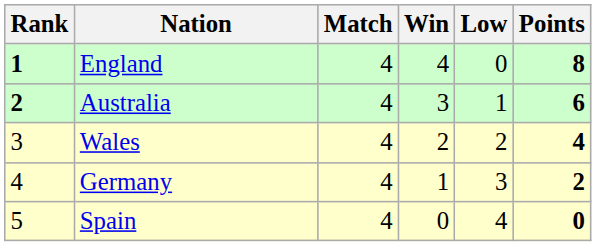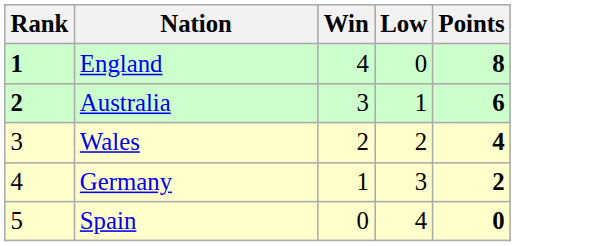 <table class="wikitable">
 <tr>
 <th width=20>Rank</th>
 <th width=150>Nation</th>
-<th width=20>Match</th>
 <th width=20>Win</th>
 <th width=20>Low</th>
 <th width=20>Points</th>
 </tr>
 <tr align="right" style="background:#ccffcc;">
 <td align="left"><strong>1</strong></td>
 <td align="left"> <a href='#'>England</a></td>
 <td>4</td>
-<td>4</td>
 <td>0</td>
 <td><strong>8</strong></td>
 </tr>
 <tr align="right" style="background:#ccffcc;">
 <td align="left"><strong>2</strong></td>
 <td align="left"> <a href='#'>Australia</a></td>
-<td>4</td>
 <td>3</td>
 <td>1</td>
 <td><strong>6</strong></td>
 </tr>
 <tr align="right" style="background:#ffffcc;">
 <td align="left">3</td>
 <td align="left"> <a href='#'>Wales</a></td>
-<td>4</td>
 <td>2</td>
 <td>2</td>
 <td><strong>4</strong></td>
 </tr>
 <tr align="right" style="background:#ffffcc;">
 <td align="left">4</td>
 <td align="left"> <a href='#'>Germany</a></td>
-<td>4</td>
 <td>1</td>
 <td>3</td>
 <td><strong>2</strong></td>
 </tr>
 <tr align="right" style="background:#ffffcc;">
 <td align="left">5</td>
 <td align="left"> <a href='#'>Spain</a></td>
-<td>4</td>
 <td>0</td>
 <td>4</td>
 <td><strong>0</strong></td>
 </tr>
 </table>
